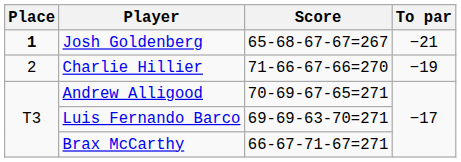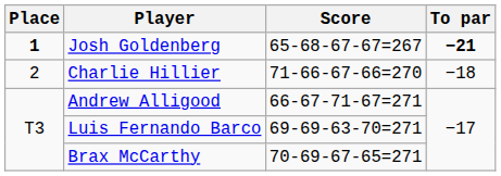 <table class="wikitable">
 <tr>
 <th>Place</th>
 <th>Player</th>
 <th>Score</th>
 <th>To par</th>
 </tr>
 <tr>
 <td align=center><strong>1</strong></td>
 <td> <a href='#'>Josh Goldenberg</a></td>
 <td align=right>65-68-67-67=267</td>
-<td align=center>−21</td>
+<td align=center><strong>−21</strong></td>
 </tr>
 <tr>
 <td align=center>2</td>
 <td> <a href='#'>Charlie Hillier</a></td>
 <td align=right>71-66-67-66=270</td>
-<td align=center>−19</td>
+<td align=center>−18</td>
 </tr>
 <tr>
 <td rowspan=3 align=center>T3</td>
 <td> <a href='#'>Andrew Alligood</a></td>
-<td align=right>70-69-67-65=271</td>
+<td align=right>66-67-71-67=271</td>
 <td rowspan=3 align=center>−17</td>
 </tr>
 <tr>
 <td> <a href='#'>Luis Fernando Barco</a></td>
 <td align=right>69-69-63-70=271</td>
 </tr>
 <tr>
 <td> <a href='#'>Brax McCarthy</a></td>
-<td align=right>66-67-71-67=271</td>
+<td align=right>70-69-67-65=271</td>
 </tr>
 </table>
